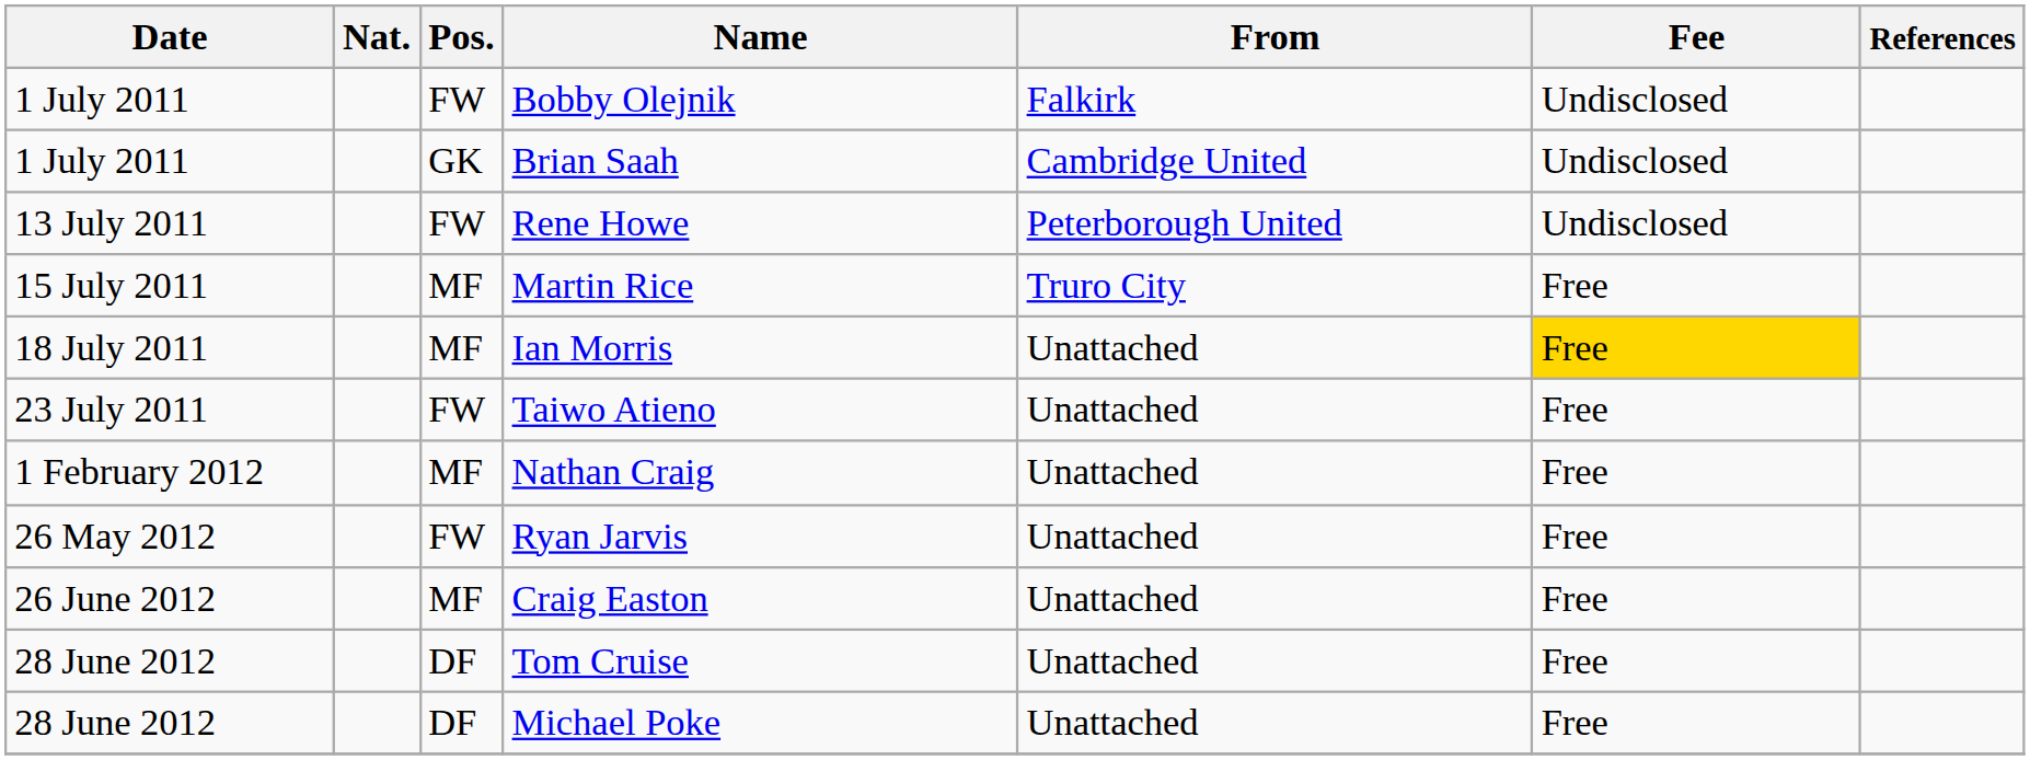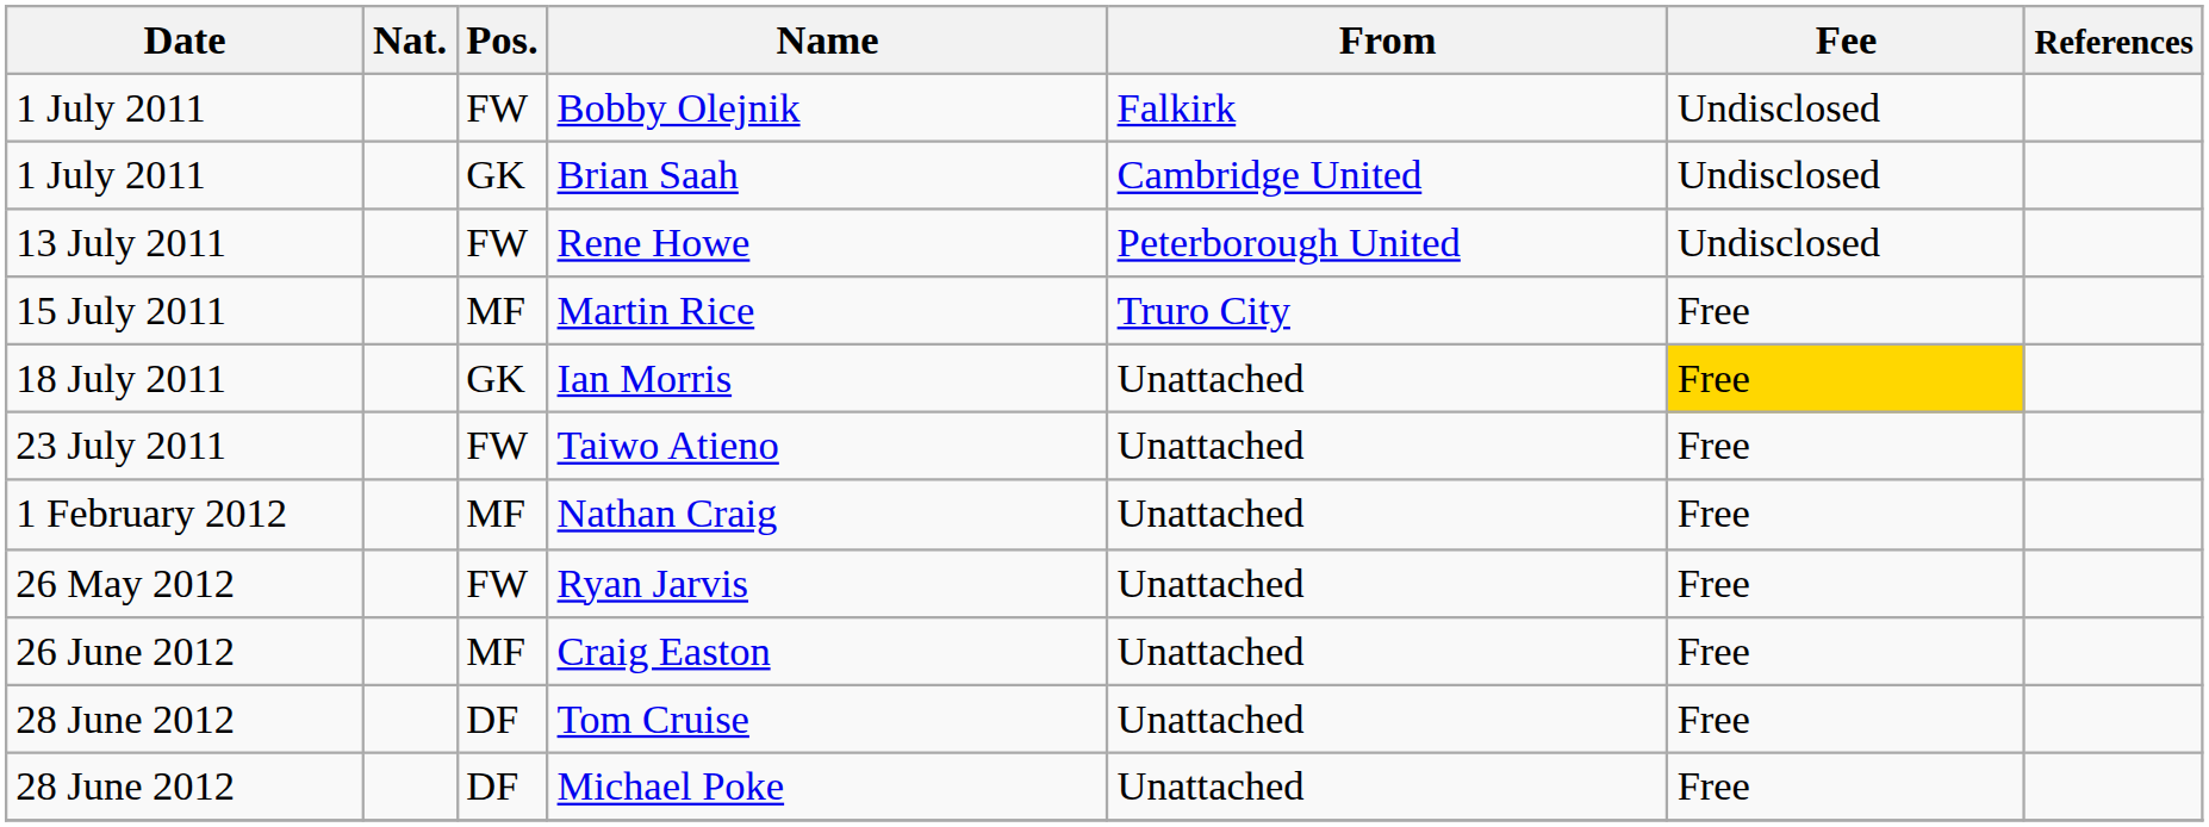 <table class="wikitable" style="font-size: 95%; text-align: left;">
 <tr>
 <th width=125>Date</th>
 <th>Nat.</th>
 <th>Pos.</th>
 <th width=200>Name</th>
 <th width=200>From</th>
 <th width=125>Fee</th>
 <th><small>References</small></th>
 </tr>
 <tr>
 <td>1 July 2011</td>
 <td></td>
 <td>FW</td>
 <td><a href='#'>Bobby Olejnik</a></td>
 <td><a href='#'>Falkirk</a></td>
 <td>Undisclosed</td>
 <td align="center"></td>
 </tr>
 <tr>
 <td>1 July 2011</td>
 <td></td>
 <td>GK</td>
 <td><a href='#'>Brian Saah</a></td>
 <td><a href='#'>Cambridge United</a></td>
 <td>Undisclosed</td>
 <td align="center"></td>
 </tr>
 <tr>
 <td>13 July 2011</td>
 <td></td>
 <td>FW</td>
 <td><a href='#'>Rene Howe</a></td>
 <td><a href='#'>Peterborough United</a></td>
 <td>Undisclosed</td>
 <td align="center"></td>
 </tr>
 <tr>
 <td>15 July 2011</td>
 <td></td>
 <td>MF</td>
 <td><a href='#'>Martin Rice</a></td>
 <td><a href='#'>Truro City</a></td>
 <td>Free</td>
 <td align="center"></td>
 </tr>
 <tr>
 <td>18 July 2011</td>
 <td></td>
-<td>MF</td>
+<td>GK</td>
 <td><a href='#'>Ian Morris</a></td>
 <td>Unattached</td>
 <td style="background: gold;">Free</td>
 <td align="center"></td>
 </tr>
 <tr>
 <td>23 July 2011</td>
 <td></td>
 <td>FW</td>
 <td><a href='#'>Taiwo Atieno</a></td>
 <td>Unattached</td>
 <td>Free</td>
 <td align="center"></td>
 </tr>
 <tr>
 <td>1 February 2012</td>
 <td></td>
 <td>MF</td>
 <td><a href='#'>Nathan Craig</a></td>
 <td>Unattached</td>
 <td>Free</td>
 <td align="center"></td>
 </tr>
 <tr>
 <td>26 May 2012</td>
 <td></td>
 <td>FW</td>
 <td><a href='#'>Ryan Jarvis</a></td>
 <td>Unattached</td>
 <td>Free</td>
 <td align="center"></td>
 </tr>
 <tr>
 <td>26 June 2012</td>
 <td></td>
 <td>MF</td>
 <td><a href='#'>Craig Easton</a></td>
 <td>Unattached</td>
 <td>Free</td>
 <td align="center"></td>
 </tr>
 <tr>
 <td>28 June 2012</td>
 <td></td>
 <td>DF</td>
 <td><a href='#'>Tom Cruise</a></td>
 <td>Unattached</td>
 <td>Free</td>
 <td align="center"></td>
 </tr>
 <tr>
 <td>28 June 2012</td>
 <td></td>
 <td>DF</td>
 <td><a href='#'>Michael Poke</a></td>
 <td>Unattached</td>
 <td>Free</td>
 <td align="center"></td>
 </tr>
 <tr>
 </tr>
 </table>
